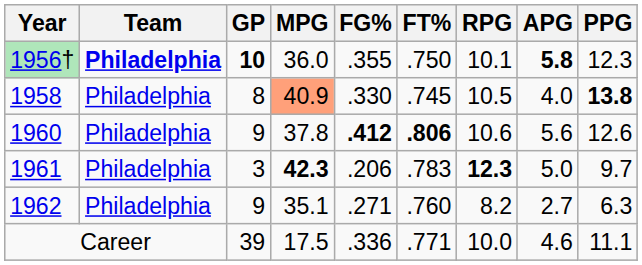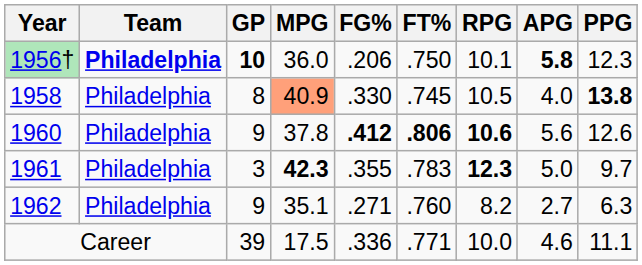 <table class="wikitable sortable" style="font-size:95%; text-align:right;">
 <tr>
 <th>Year</th>
 <th>Team</th>
 <th>GP</th>
 <th>MPG</th>
 <th>FG%</th>
 <th>FT%</th>
 <th>RPG</th>
 <th>APG</th>
 <th>PPG</th>
 </tr>
 <tr>
 <td style="text-align:left;background:#afe6ba;"><a href='#'>1956</a>†</td>
 <td style="text-align:left;"><strong><a href='#'>Philadelphia</a></strong></td>
 <td><strong>10</strong></td>
 <td>36.0</td>
-<td>.355</td>
+<td>.206</td>
 <td>.750</td>
 <td>10.1</td>
 <td><strong>5.8</strong></td>
 <td>12.3</td>
 </tr>
 <tr>
 <td style="text-align:left;"><a href='#'>1958</a></td>
 <td style="text-align:left;"><a href='#'>Philadelphia</a></td>
 <td>8</td>
 <td style="background: lightsalmon;">40.9</td>
 <td>.330</td>
 <td>.745</td>
 <td>10.5</td>
 <td>4.0</td>
 <td><strong>13.8</strong></td>
 </tr>
 <tr>
 <td style="text-align:left;"><a href='#'>1960</a></td>
 <td style="text-align:left;"><a href='#'>Philadelphia</a></td>
 <td>9</td>
 <td>37.8</td>
 <td><strong>.412</strong></td>
 <td><strong>.806</strong></td>
-<td>10.6</td>
+<td><strong>10.6</strong></td>
 <td>5.6</td>
 <td>12.6</td>
 </tr>
 <tr>
 <td style="text-align:left;"><a href='#'>1961</a></td>
 <td style="text-align:left;"><a href='#'>Philadelphia</a></td>
 <td>3</td>
 <td><strong>42.3</strong></td>
-<td>.206</td>
+<td>.355</td>
 <td>.783</td>
 <td><strong>12.3</strong></td>
 <td>5.0</td>
 <td>9.7</td>
 </tr>
 <tr>
 <td style="text-align:left;"><a href='#'>1962</a></td>
 <td style="text-align:left;"><a href='#'>Philadelphia</a></td>
 <td>9</td>
 <td>35.1</td>
 <td>.271</td>
 <td>.760</td>
 <td>8.2</td>
 <td>2.7</td>
 <td>6.3</td>
 </tr>
 <tr class="sortbottom">
 <td colspan="2" style="text-align:center;">Career</td>
 <td>39</td>
 <td>17.5</td>
 <td>.336</td>
 <td>.771</td>
 <td>10.0</td>
 <td>4.6</td>
 <td>11.1</td>
 </tr>
 </table>
